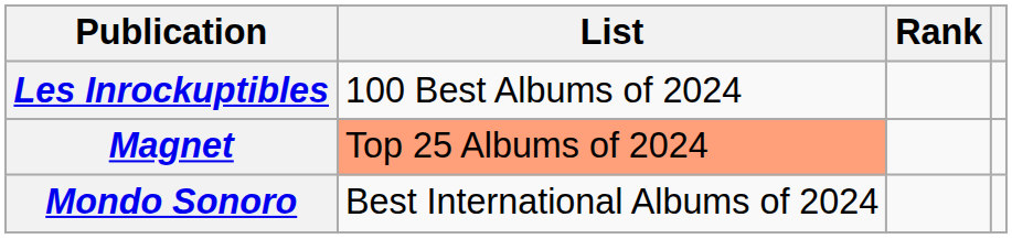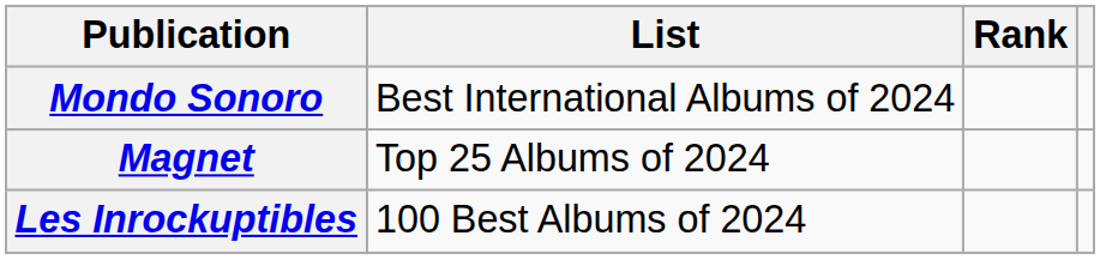 <table class="wikitable sortable plainrowheaders">
 <tr>
 <th scope="col">Publication</th>
 <th scope="col">List</th>
 <th scope="col">Rank</th>
 <th scope="col" class="unsortable"></th>
 </tr>
 <tr>
+<th scope="row"><em><a href='#'>Mondo Sonoro</a></em></th>
+<td>Best International Albums of 2024</td>
+<td></td>
+<td></td>
+</tr>
+<tr>
+<th scope="row"><em><a href='#'>Magnet</a></em></th>
+<td>Top 25 Albums of 2024</td>
+<td></td>
+<td></td>
+</tr>
+<tr>
 <th scope="row"><em><a href='#'>Les Inrockuptibles</a></em></th>
 <td>100 Best Albums of 2024</td>
 <td></td>
 <td></td>
 </tr>
-<tr>
-<th scope="row"><em><a href='#'>Magnet</a></em></th>
-<td style="background: lightsalmon;">Top 25 Albums of 2024</td>
-<td></td>
-<td></td>
-</tr>
-<tr>
-<th scope="row"><em><a href='#'>Mondo Sonoro</a></em></th>
-<td>Best International Albums of 2024</td>
-<td></td>
-<td></td>
-</tr>
 </table>
